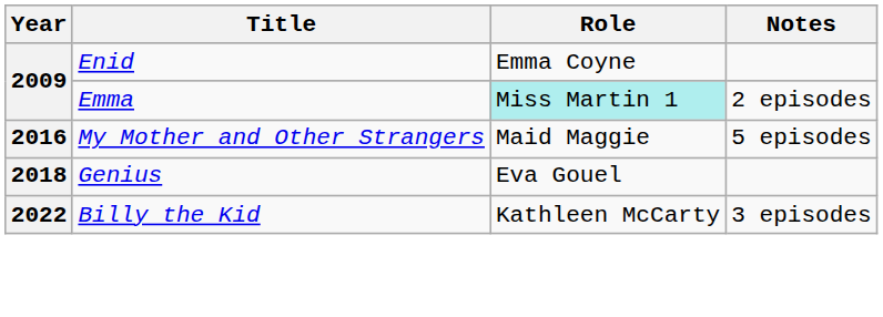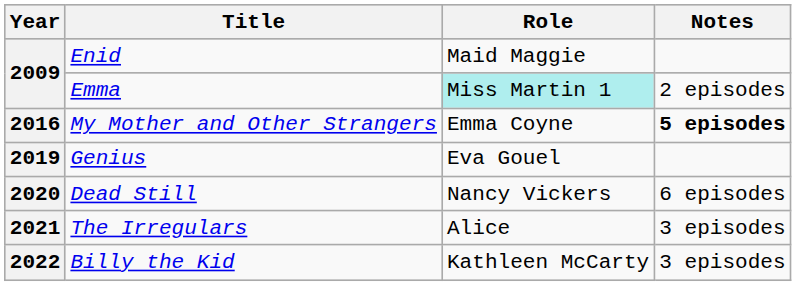 <table class="wikitable plainrowheaders">
 <tr>
 <th scope="col">Year</th>
 <th scope="col">Title</th>
 <th scope="col">Role</th>
 <th class="unsortable" scope="col">Notes</th>
 </tr>
 <tr>
 <th rowspan="2" scope="row">2009</th>
 <td><em><a href='#'>Enid</a></em></td>
-<td>Emma Coyne</td>
+<td>Maid Maggie</td>
 <td></td>
 </tr>
 <tr>
 <td><a href='#'><em>Emma</em></a></td>
 <td style="background: paleturquoise;">Miss Martin 1</td>
 <td>2 episodes</td>
 </tr>
 <tr>
 <th scope="row">2016</th>
 <td><em><a href='#'>My Mother and Other Strangers</a></em></td>
-<td>Maid Maggie</td>
-<td>5 episodes</td>
+<td>Emma Coyne</td>
+<td><strong>5 episodes</strong></td>
 </tr>
 <tr>
-<th scope="row">2018</th>
+<th scope="row">2019</th>
 <td><a href='#'><em>Genius</em></a></td>
 <td>Eva Gouel</td>
 <td></td>
+</tr>
+<tr>
+<th scope="row">2020</th>
+<td><em><a href='#'>Dead Still</a></em></td>
+<td>Nancy Vickers</td>
+<td>6 episodes</td>
+</tr>
+<tr>
+<th scope="row">2021</th>
+<td><em><a href='#'>The Irregulars</a></em></td>
+<td>Alice</td>
+<td>3 episodes</td>
 </tr>
 <tr>
 <th scope="row">2022</th>
 <td><em><a href='#'>Billy the Kid</a></em></td>
 <td>Kathleen McCarty</td>
 <td>3 episodes</td>
 </tr>
 </table>
